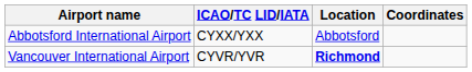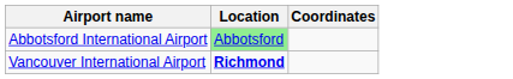 <table class="wikitable sortable" style="width:auto;">
 <tr>
 <th width="*">Airport name</th>
-<th width="*"><a href='#'>ICAO</a>/<a href='#'>TC</a> <a href='#'>LID</a>/<a href='#'>IATA</a></th>
 <th width="*">Location</th>
 <th width="*">Coordinates</th>
 </tr>
 <tr>
 <td><a href='#'>Abbotsford International Airport</a></td>
-<td>CYXX/YXX</td>
-<td><a href='#'>Abbotsford</a></td>
+<td style="background: lightgreen;"><a href='#'>Abbotsford</a></td>
 <td></td>
 </tr>
 <tr>
 <td><a href='#'>Vancouver International Airport</a></td>
-<td>CYVR/YVR</td>
 <td><strong><a href='#'>Richmond</a></strong></td>
 <td></td>
 </tr>
 </table>
